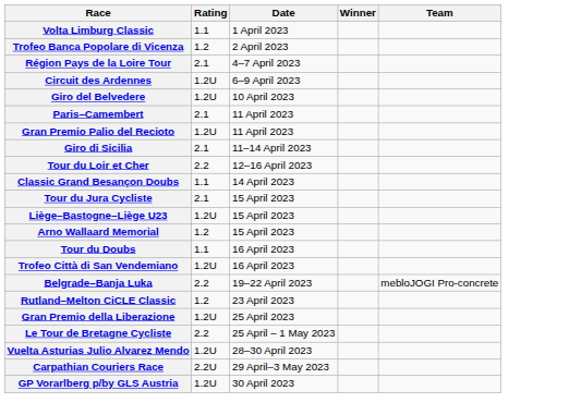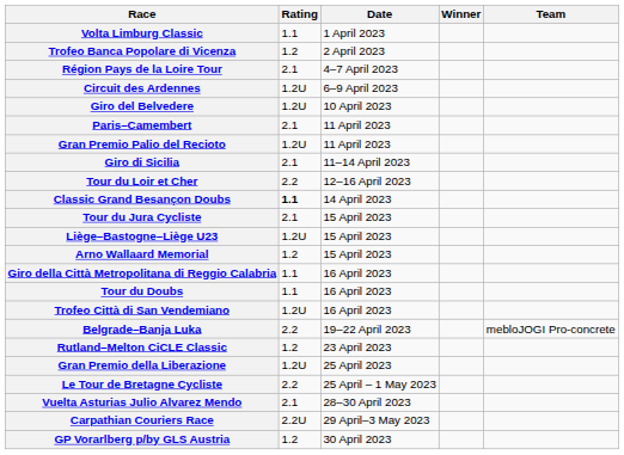 <table class="wikitable plainrowheaders">
 <tr>
 <th scope="col">Race</th>
 <th scope="col">Rating</th>
 <th scope="col">Date</th>
 <th scope="col">Winner</th>
 <th scope="col">Team</th>
 </tr>
 <tr>
 <th scope="row"> <a href='#'>Volta Limburg Classic</a></th>
 <td>1.1</td>
 <td>1 April 2023</td>
 <td></td>
 <td></td>
 </tr>
 <tr>
 <th scope="row"> <a href='#'>Trofeo Banca Popolare di Vicenza</a></th>
 <td>1.2</td>
 <td>2 April 2023</td>
 <td></td>
 <td></td>
 </tr>
 <tr>
 <th scope="row"> <a href='#'>Région Pays de la Loire Tour</a></th>
 <td>2.1</td>
 <td>4–7 April 2023</td>
 <td></td>
 <td></td>
 </tr>
 <tr>
 <th scope="row"> <a href='#'>Circuit des Ardennes</a></th>
 <td>1.2U</td>
 <td>6–9 April 2023</td>
 <td></td>
 <td></td>
 </tr>
 <tr>
 <th scope="row"> <a href='#'>Giro del Belvedere</a></th>
 <td>1.2U</td>
 <td>10 April 2023</td>
 <td></td>
 <td></td>
 </tr>
 <tr>
 <th scope="row"> <a href='#'>Paris–Camembert</a></th>
 <td>2.1</td>
 <td>11 April 2023</td>
 <td></td>
 <td></td>
 </tr>
 <tr>
 <th scope="row"> <a href='#'>Gran Premio Palio del Recioto</a></th>
 <td>1.2U</td>
 <td>11 April 2023</td>
 <td></td>
 <td></td>
 </tr>
 <tr>
 <th scope="row"> <a href='#'>Giro di Sicilia</a></th>
 <td>2.1</td>
 <td>11–14 April 2023</td>
 <td></td>
 <td></td>
 </tr>
 <tr>
 <th scope="row"> <a href='#'>Tour du Loir et Cher</a></th>
 <td>2.2</td>
 <td>12–16 April 2023</td>
 <td></td>
 <td></td>
 </tr>
 <tr>
 <th scope="row"> <a href='#'>Classic Grand Besançon Doubs</a></th>
-<td>1.1</td>
+<td><strong>1.1</strong></td>
 <td>14 April 2023</td>
 <td></td>
 <td></td>
 </tr>
 <tr>
 <th scope="row"> <a href='#'>Tour du Jura Cycliste</a></th>
 <td>2.1</td>
 <td>15 April 2023</td>
 <td></td>
 <td></td>
 </tr>
 <tr>
 <th scope="row"> <a href='#'>Liège–Bastogne–Liège U23</a></th>
 <td>1.2U</td>
 <td>15 April 2023</td>
 <td></td>
 <td></td>
 </tr>
 <tr>
 <th scope="row"> <a href='#'>Arno Wallaard Memorial</a></th>
 <td>1.2</td>
 <td>15 April 2023</td>
+<td></td>
+<td></td>
+</tr>
+<tr>
+<th scope="row"> <a href='#'>Giro della Città Metropolitana di Reggio Calabria</a></th>
+<td>1.1</td>
+<td>16 April 2023</td>
 <td></td>
 <td></td>
 </tr>
 <tr>
 <th scope="row"> <a href='#'>Tour du Doubs</a></th>
 <td>1.1</td>
 <td>16 April 2023</td>
 <td></td>
 <td></td>
 </tr>
 <tr>
 <th scope="row"> <a href='#'>Trofeo Città di San Vendemiano</a></th>
 <td>1.2U</td>
 <td>16 April 2023</td>
 <td></td>
 <td></td>
 </tr>
 <tr>
 <th scope="row"> <a href='#'>Belgrade–Banja Luka</a></th>
 <td>2.2</td>
 <td>19–22 April 2023</td>
 <td></td>
 <td>mebloJOGI Pro-concrete</td>
 </tr>
 <tr>
 <th scope="row"> <a href='#'>Rutland–Melton CiCLE Classic</a></th>
 <td>1.2</td>
 <td>23 April 2023</td>
 <td></td>
 <td></td>
 </tr>
 <tr>
 <th scope="row"> <a href='#'>Gran Premio della Liberazione</a></th>
 <td>1.2U</td>
 <td>25 April 2023</td>
 <td></td>
 <td></td>
 </tr>
 <tr>
 <th scope="row"> <a href='#'>Le Tour de Bretagne Cycliste</a></th>
 <td>2.2</td>
 <td>25 April – 1 May 2023</td>
 <td></td>
 <td></td>
 </tr>
 <tr>
 <th scope="row"> <a href='#'>Vuelta Asturias Julio Alvarez Mendo</a></th>
-<td>1.2U</td>
+<td>2.1</td>
 <td>28–30 April 2023</td>
 <td></td>
 <td></td>
 </tr>
 <tr>
 <th scope="row"> <a href='#'>Carpathian Couriers Race</a></th>
 <td>2.2U</td>
 <td>29 April–3 May 2023</td>
 <td></td>
 <td></td>
 </tr>
 <tr>
 <th scope="row"> <a href='#'>GP Vorarlberg p/by GLS Austria</a></th>
-<td>1.2U</td>
+<td>1.2</td>
 <td>30 April 2023</td>
 <td></td>
 <td></td>
 </tr>
 </table>
